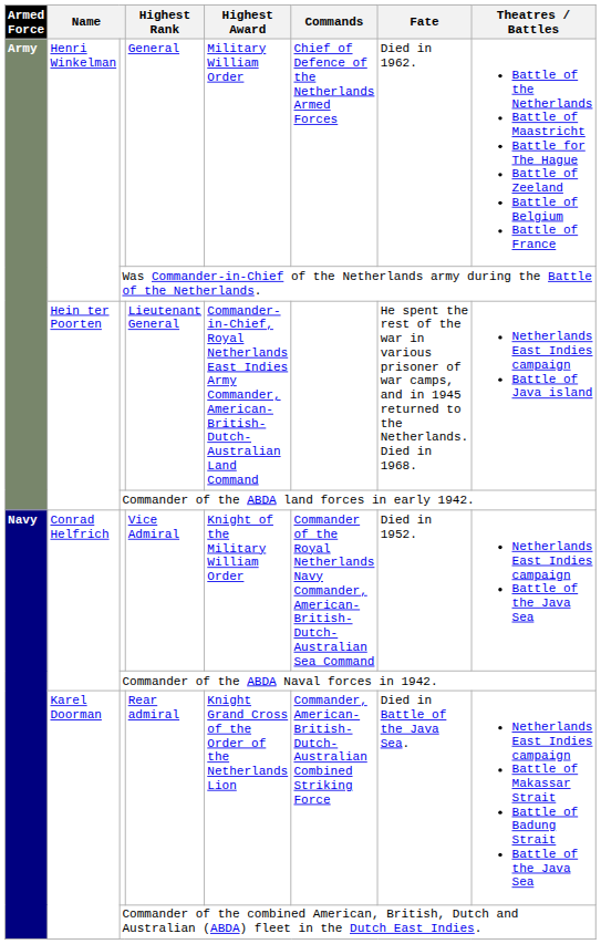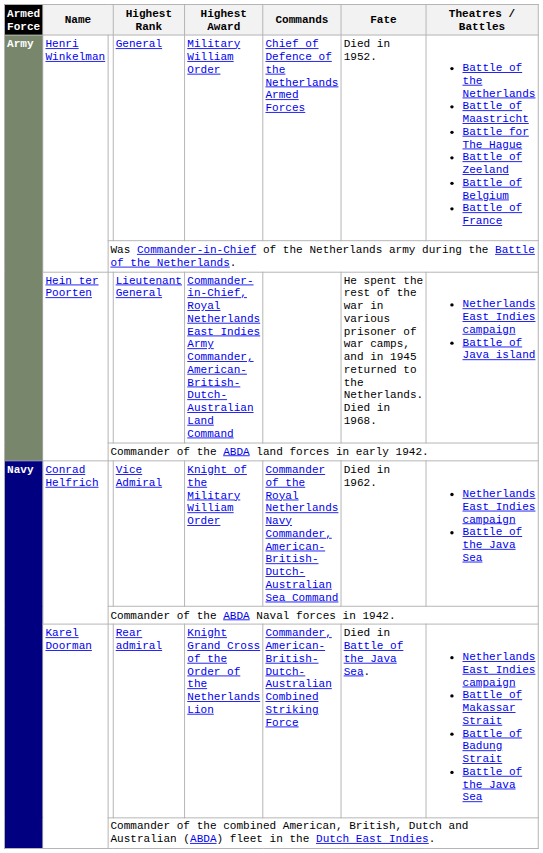 <table class="wikitable">
 <tr>
 <th style="background:#000; color:white;">Armed Force</th>
 <th colspan="2">Name</th>
 <th>Highest Rank</th>
 <th>Highest Award</th>
 <th>Commands</th>
 <th>Fate</th>
 <th>Theatres / Battles</th>
 </tr>
 <tr style="background:#fff;vertical-align: top;">
 <td rowspan="4" style="background:#78866b; color:white;"><strong>Army</strong></td>
 <td rowspan="2"><a href='#'>Henri Winkelman</a></td>
 <td></td>
 <td><a href='#'>General</a></td>
 <td><a href='#'>Military William Order</a></td>
 <td><a href='#'>Chief of Defence of the Netherlands Armed Forces</a></td>
-<td>Died in 1962.</td>
+<td>Died in 1952.</td>
 <td><br><ul><li><a href='#'>Battle of the Netherlands</a></li><li><a href='#'>Battle of Maastricht</a></li><li><a href='#'>Battle for The Hague</a></li><li><a href='#'>Battle of Zeeland</a></li><li><a href='#'>Battle of Belgium</a></li><li><a href='#'>Battle of France</a></li></ul></td>
 </tr>
 <tr style="background:#fff;">
 <td colspan="8">Was <a href='#'>Commander-in-Chief</a> of the Netherlands army during the <a href='#'>Battle of the Netherlands</a>.</td>
 </tr>
 <tr style="background:#fff;vertical-align: top;">
 <td rowspan="2"><a href='#'>Hein ter Poorten</a></td>
 <td></td>
 <td><a href='#'>Lieutenant General</a></td>
 <td><a href='#'>Commander-in-Chief, Royal Netherlands East Indies Army</a><br><a href='#'>Commander, American-British-Dutch-Australian Land Command</a></td>
 <td></td>
 <td>He spent the rest of the war in various prisoner of war camps, and in 1945 returned to the Netherlands. Died in 1968.</td>
 <td><br><ul><li><a href='#'>Netherlands East Indies campaign</a></li><li><a href='#'>Battle of Java island</a></li></ul></td>
 </tr>
 <tr style="background:#fff;">
 <td colspan="8">Commander of the <a href='#'>ABDA</a> land forces in early 1942.</td>
 </tr>
 <tr style="background:#fff;vertical-align: top;">
 <td rowspan="4" style="background:navy; color:white;"><strong>Navy</strong></td>
 <td rowspan="2"><a href='#'>Conrad Helfrich</a></td>
 <td></td>
 <td><a href='#'>Vice Admiral</a></td>
 <td><a href='#'>Knight of the Military William Order</a></td>
 <td><a href='#'>Commander of the Royal Netherlands Navy</a><br><a href='#'>Commander, American-British-Dutch-Australian Sea Command</a></td>
-<td>Died in 1952.</td>
+<td>Died in 1962.</td>
 <td><br><ul><li><a href='#'>Netherlands East Indies campaign</a></li><li><a href='#'>Battle of the Java Sea</a></li></ul></td>
 </tr>
 <tr style="background:#fff;">
 <td colspan="8">Commander of the <a href='#'>ABDA</a> Naval forces in 1942.</td>
 </tr>
 <tr style="background:#fff;vertical-align: top;">
 <td rowspan="2"><a href='#'>Karel Doorman</a></td>
 <td></td>
 <td><a href='#'>Rear admiral</a></td>
 <td><a href='#'>Knight Grand Cross of the Order of the Netherlands Lion</a></td>
 <td><a href='#'>Commander, American-British-Dutch-Australian Combined Striking Force</a></td>
 <td>Died in <a href='#'>Battle of the Java Sea</a>.</td>
 <td><br><ul><li><a href='#'>Netherlands East Indies campaign</a></li><li><a href='#'>Battle of Makassar Strait</a></li><li><a href='#'>Battle of Badung Strait</a></li><li><a href='#'>Battle of the Java Sea</a></li></ul></td>
 </tr>
 <tr style="background:#fff;">
 <td colspan="8">Commander of the combined American, British, Dutch and Australian (<a href='#'>ABDA</a>) fleet in the <a href='#'>Dutch East Indies</a>.</td>
 </tr>
 </table>
